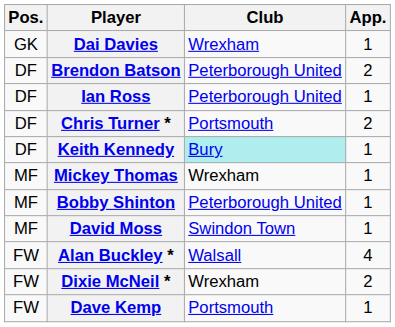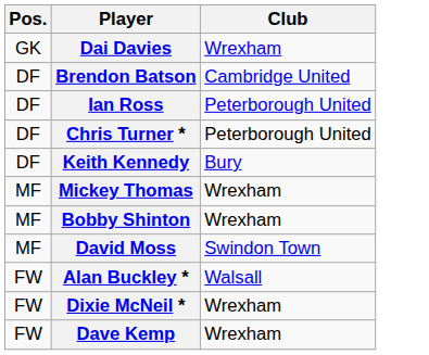 <table class="wikitable plainrowheaders" style="text-align: left">
 <tr>
 <th scope=col>Pos.</th>
 <th scope=col>Player</th>
 <th scope=col>Club</th>
-<th scope=col>App.</th>
 </tr>
 <tr>
 <td style=text-align:center>GK</td>
 <th scope=row><a href='#'>Dai Davies</a></th>
 <td><a href='#'>Wrexham</a></td>
-<td style=text-align:center>1</td>
 </tr>
 <tr>
 <td style=text-align:center>DF</td>
 <th scope=row><a href='#'>Brendon Batson</a></th>
-<td><a href='#'>Peterborough United</a></td>
-<td style=text-align:center>2</td>
+<td><a href='#'>Cambridge United</a></td>
 </tr>
 <tr>
 <td style=text-align:center>DF</td>
 <th scope=row><a href='#'>Ian Ross</a></th>
 <td><a href='#'>Peterborough United</a></td>
-<td style=text-align:center>1</td>
 </tr>
 <tr>
 <td style=text-align:center>DF</td>
 <th scope=row><a href='#'>Chris Turner</a> *</th>
-<td><a href='#'>Portsmouth</a></td>
-<td style=text-align:center>2</td>
+<td>Peterborough United</td>
 </tr>
 <tr>
 <td style=text-align:center>DF</td>
 <th scope=row><a href='#'>Keith Kennedy</a></th>
-<td style="background: paleturquoise;"><a href='#'>Bury</a></td>
-<td style=text-align:center>1</td>
+<td><a href='#'>Bury</a></td>
 </tr>
 <tr>
 <td style=text-align:center>MF</td>
 <th scope=row><a href='#'>Mickey Thomas</a></th>
 <td>Wrexham</td>
-<td style=text-align:center>1</td>
 </tr>
 <tr>
 <td style=text-align:center>MF</td>
 <th scope=row><a href='#'>Bobby Shinton</a></th>
-<td><a href='#'>Peterborough United</a></td>
-<td style=text-align:center>1</td>
+<td>Wrexham</td>
 </tr>
 <tr>
 <td style=text-align:center>MF</td>
 <th scope=row><a href='#'>David Moss</a></th>
 <td><a href='#'>Swindon Town</a></td>
-<td style=text-align:center>1</td>
 </tr>
 <tr>
 <td style=text-align:center>FW</td>
 <th scope=row><a href='#'>Alan Buckley</a> *</th>
 <td><a href='#'>Walsall</a></td>
-<td style=text-align:center>4</td>
 </tr>
 <tr>
 <td style=text-align:center>FW</td>
 <th scope=row><a href='#'>Dixie McNeil</a> *</th>
 <td>Wrexham</td>
-<td style=text-align:center>2</td>
 </tr>
 <tr>
 <td style=text-align:center>FW</td>
 <th scope=row><a href='#'>Dave Kemp</a></th>
-<td><a href='#'>Portsmouth</a></td>
-<td style=text-align:center>1</td>
+<td>Wrexham</td>
 </tr>
 </table>
